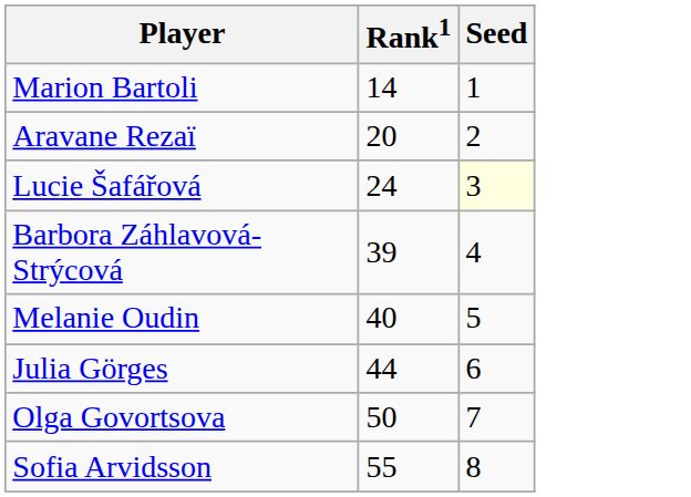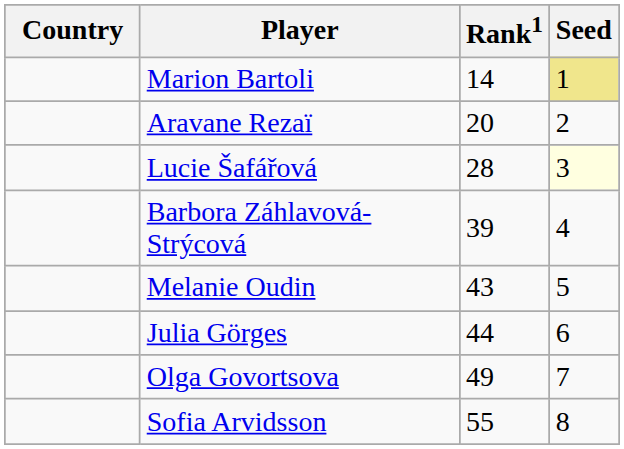 <table class="sortable wikitable">
 <tr>
+<th style="width:70px;">Country</th>
 <th style="width:175px;">Player</th>
 <th>Rank<sup>1</sup></th>
 <th>Seed</th>
 </tr>
 <tr>
+<td></td>
 <td><a href='#'>Marion Bartoli</a></td>
 <td>14</td>
-<td>1</td>
+<td style="background: khaki;">1</td>
 </tr>
 <tr>
+<td></td>
 <td><a href='#'>Aravane Rezaï</a></td>
 <td>20</td>
 <td>2</td>
 </tr>
 <tr>
+<td></td>
 <td><a href='#'>Lucie Šafářová</a></td>
-<td>24</td>
+<td>28</td>
 <td style="background: lightyellow;">3</td>
 </tr>
 <tr>
+<td></td>
 <td><a href='#'>Barbora Záhlavová-Strýcová</a></td>
 <td>39</td>
 <td>4</td>
 </tr>
 <tr>
+<td></td>
 <td><a href='#'>Melanie Oudin</a></td>
-<td>40</td>
+<td>43</td>
 <td>5</td>
 </tr>
 <tr>
+<td></td>
 <td><a href='#'>Julia Görges</a></td>
 <td>44</td>
 <td>6</td>
 </tr>
 <tr>
+<td></td>
 <td><a href='#'>Olga Govortsova</a></td>
-<td>50</td>
+<td>49</td>
 <td>7</td>
 </tr>
 <tr>
+<td></td>
 <td><a href='#'>Sofia Arvidsson</a></td>
 <td>55</td>
 <td>8</td>
 </tr>
 </table>
